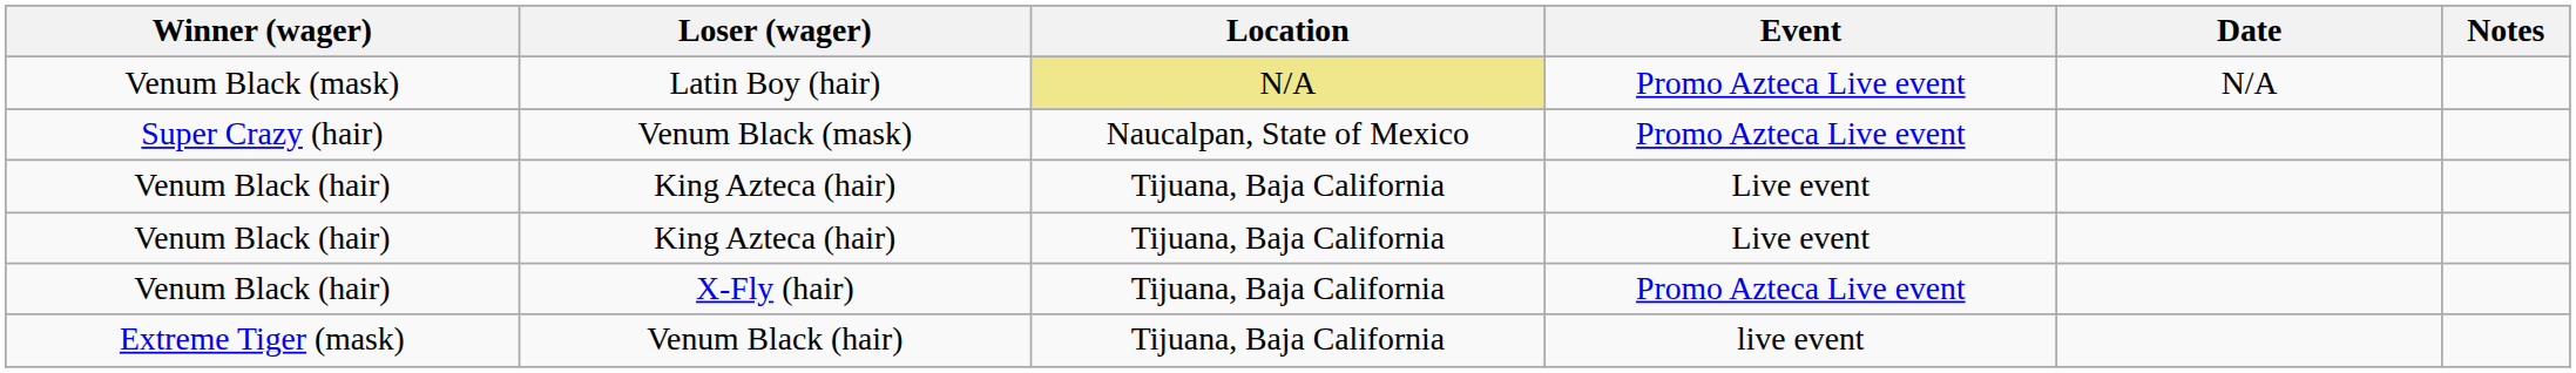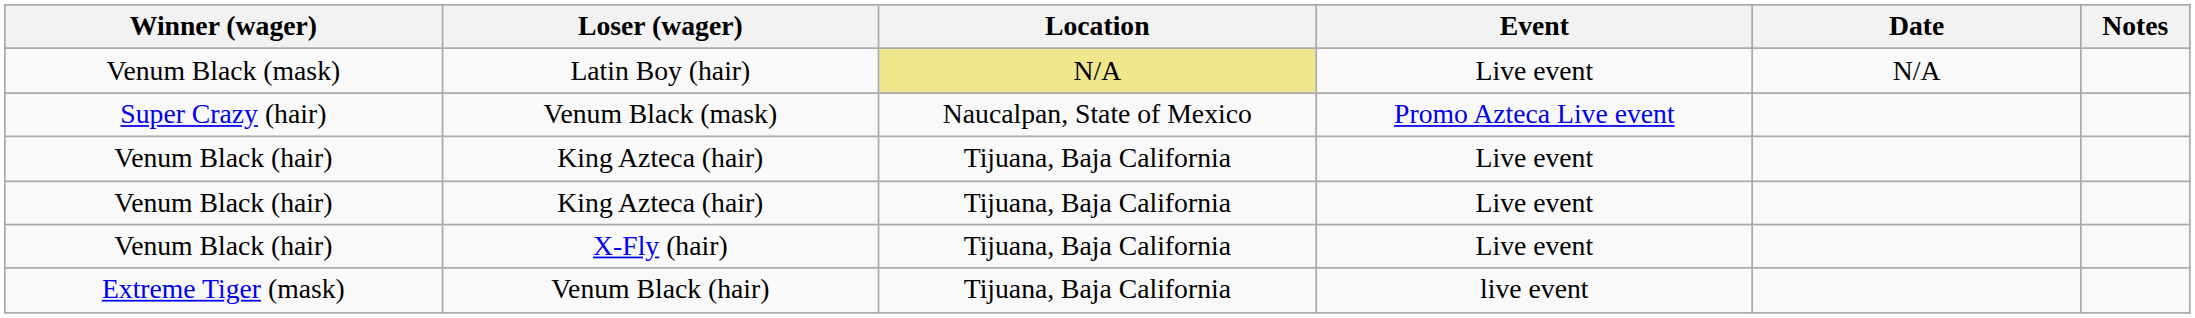 <table class="wikitable sortable" width=100%  style="text-align: center">
 <tr>
 <th width=20% scope="col">Winner (wager)</th>
 <th width=20% scope="col">Loser (wager)</th>
 <th width=20% scope="col">Location</th>
 <th width=20% scope="col">Event</th>
 <th width=15% scope="col">Date</th>
 <th class="unsortable" width=5% scope="col">Notes</th>
 </tr>
 <tr>
 <td>Venum Black (mask)</td>
 <td>Latin Boy (hair)</td>
 <td style="background: khaki;">N/A</td>
-<td><a href='#'>Promo Azteca Live event</a></td>
+<td>Live event</td>
 <td>N/A</td>
 <td></td>
 </tr>
 <tr>
 <td><a href='#'>Super Crazy</a> (hair)</td>
 <td>Venum Black (mask)</td>
 <td>Naucalpan, State of Mexico</td>
 <td><a href='#'>Promo Azteca Live event</a></td>
 <td></td>
 <td></td>
 </tr>
 <tr>
 <td>Venum Black (hair)</td>
 <td>King Azteca (hair)</td>
 <td>Tijuana, Baja California</td>
 <td>Live event</td>
 <td></td>
 <td></td>
 </tr>
 <tr>
 <td>Venum Black (hair)</td>
 <td>King Azteca (hair)</td>
 <td>Tijuana, Baja California</td>
 <td>Live event</td>
 <td></td>
 <td></td>
 </tr>
 <tr>
 <td>Venum Black (hair)</td>
 <td><a href='#'>X-Fly</a> (hair)</td>
 <td>Tijuana, Baja California</td>
-<td><a href='#'>Promo Azteca Live event</a></td>
+<td>Live event</td>
 <td></td>
 <td></td>
 </tr>
 <tr>
 <td><a href='#'>Extreme Tiger</a> (mask)</td>
 <td>Venum Black (hair)</td>
 <td>Tijuana, Baja California</td>
 <td>live event</td>
 <td></td>
 <td></td>
 </tr>
 </table>
